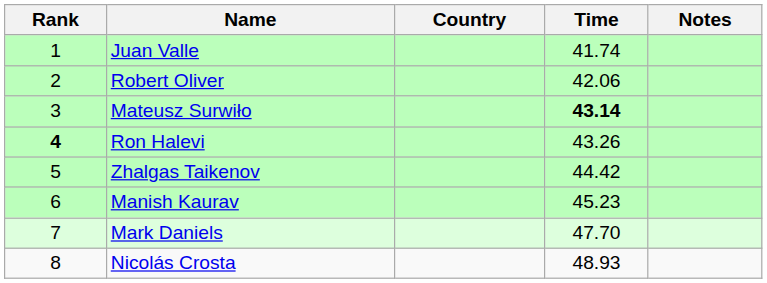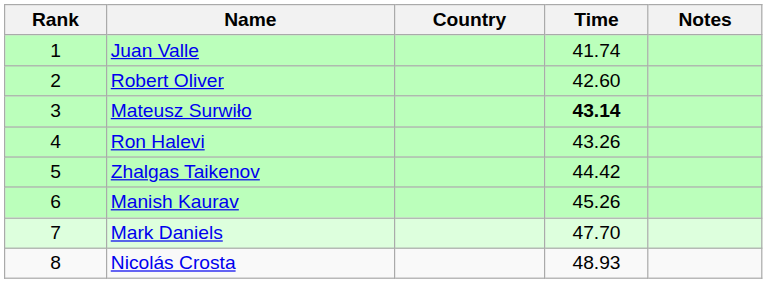 <table class="wikitable" style="text-align:center;width: 50%">
 <tr>
 <th>Rank</th>
 <th>Name</th>
 <th>Country</th>
 <th>Time</th>
 <th>Notes</th>
 </tr>
 <tr bgcolor=bbffbb>
 <td>1</td>
 <td align="left"><a href='#'>Juan Valle</a></td>
 <td align="left"></td>
 <td>41.74</td>
 <td></td>
 </tr>
 <tr bgcolor=bbffbb>
 <td>2</td>
 <td align="left"><a href='#'>Robert Oliver</a></td>
 <td align="left"></td>
-<td>42.06</td>
+<td>42.60</td>
 <td></td>
 </tr>
 <tr bgcolor=bbffbb>
 <td>3</td>
 <td align="left"><a href='#'>Mateusz Surwiło</a></td>
 <td align="left"></td>
 <td><strong>43.14</strong></td>
 <td></td>
 </tr>
 <tr bgcolor=bbffbb>
-<td><strong>4</strong></td>
+<td>4</td>
 <td align="left"><a href='#'>Ron Halevi</a></td>
 <td align="left"></td>
 <td>43.26</td>
 <td></td>
 </tr>
 <tr bgcolor=bbffbb>
 <td>5</td>
 <td align="left"><a href='#'>Zhalgas Taikenov</a></td>
 <td align="left"></td>
 <td>44.42</td>
 <td></td>
 </tr>
 <tr bgcolor=bbffbb>
 <td>6</td>
 <td align="left"><a href='#'>Manish Kaurav</a></td>
 <td align="left"></td>
-<td>45.23</td>
+<td>45.26</td>
 <td></td>
 </tr>
 <tr bgcolor=ddffdd>
 <td>7</td>
 <td align="left"><a href='#'>Mark Daniels</a></td>
 <td align="left"></td>
 <td>47.70</td>
 <td></td>
 </tr>
 <tr>
 <td>8</td>
 <td align="left"><a href='#'>Nicolás Crosta</a></td>
 <td align="left"></td>
 <td>48.93</td>
 <td></td>
 </tr>
 </table>
